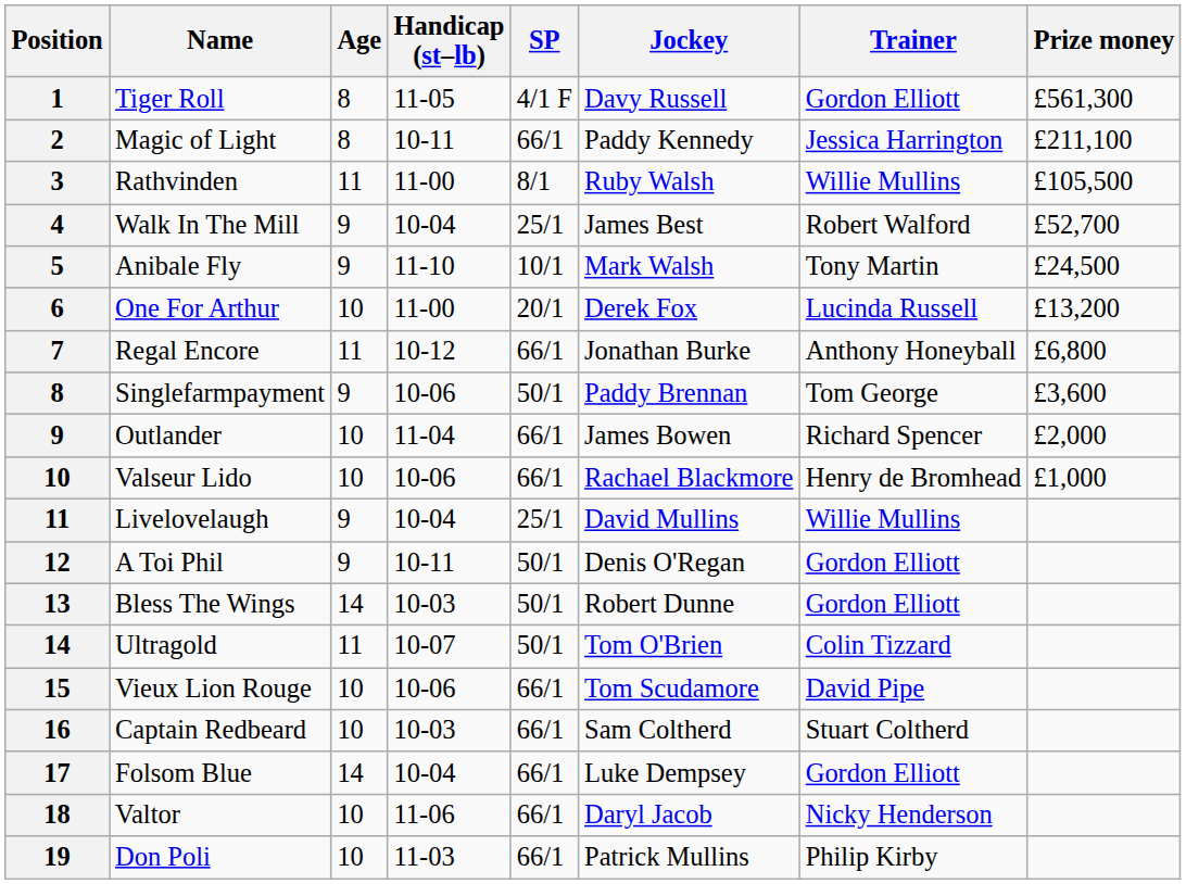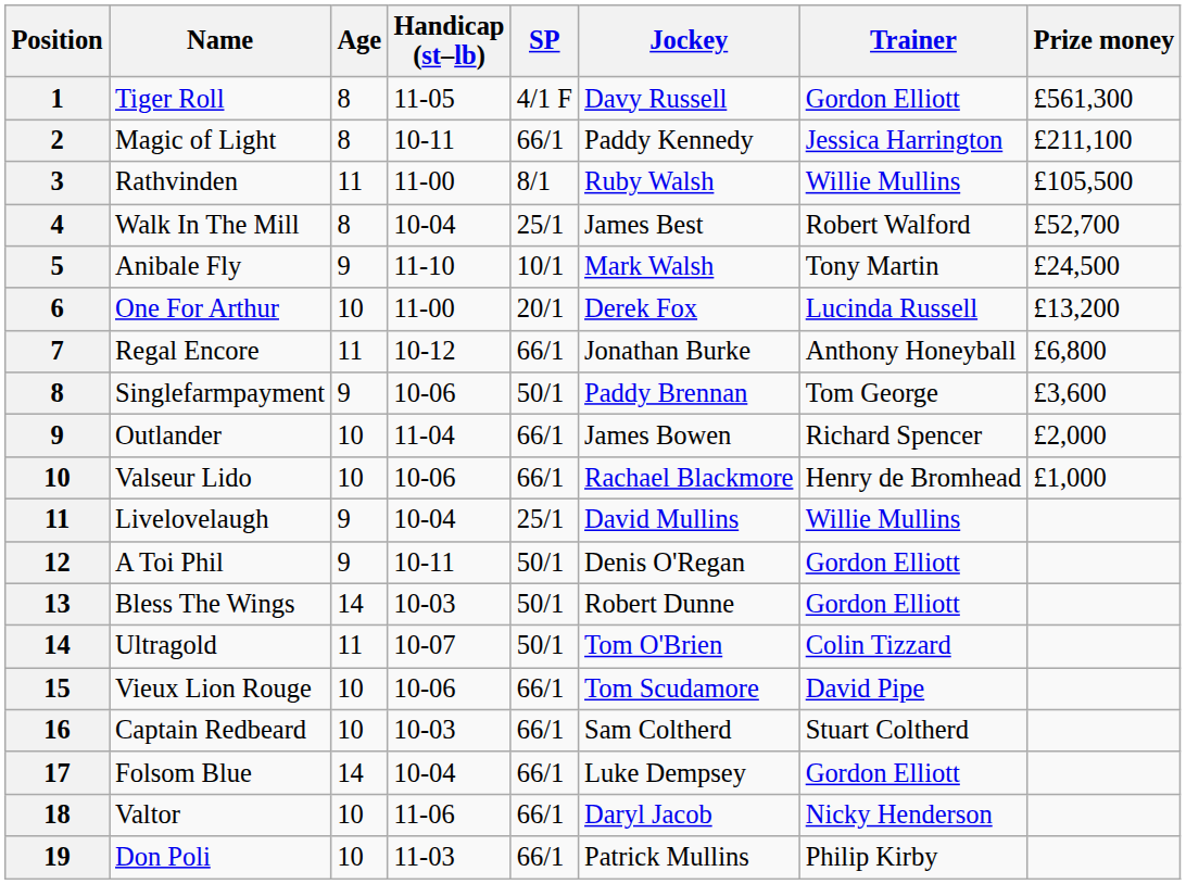 <table class="wikitable sortable">
 <tr>
 <th scope="col">Position</th>
 <th scope="col">Name</th>
 <th scope="col">Age</th>
 <th scope="col">Handicap<br>(<a href='#'>st</a>–<a href='#'>lb</a>)</th>
 <th scope="col"><a href='#'>SP</a></th>
 <th scope="col"><a href='#'>Jockey</a></th>
 <th scope="col"><a href='#'>Trainer</a></th>
 <th scope="col">Prize money</th>
 </tr>
 <tr>
 <th scope="row">1</th>
 <td><a href='#'>Tiger Roll</a></td>
 <td>8</td>
 <td>11-05</td>
 <td>4/1 F</td>
 <td><a href='#'>Davy Russell</a></td>
 <td><a href='#'>Gordon Elliott</a></td>
 <td>£561,300</td>
 </tr>
 <tr>
 <th scope="row">2</th>
 <td>Magic of Light</td>
 <td>8</td>
 <td>10-11</td>
 <td>66/1</td>
 <td>Paddy Kennedy</td>
 <td><a href='#'>Jessica Harrington</a></td>
 <td>£211,100</td>
 </tr>
 <tr>
 <th scope="row">3</th>
 <td>Rathvinden</td>
 <td>11</td>
 <td>11-00</td>
 <td>8/1</td>
 <td><a href='#'>Ruby Walsh</a></td>
 <td><a href='#'>Willie Mullins</a></td>
 <td>£105,500</td>
 </tr>
 <tr>
 <th scope="row">4</th>
 <td>Walk In The Mill</td>
-<td>9</td>
+<td>8</td>
 <td>10-04</td>
 <td>25/1</td>
 <td>James Best</td>
 <td>Robert Walford</td>
 <td>£52,700</td>
 </tr>
 <tr>
 <th scope="row">5</th>
 <td>Anibale Fly</td>
 <td>9</td>
 <td>11-10</td>
 <td>10/1</td>
 <td><a href='#'>Mark Walsh</a></td>
 <td>Tony Martin</td>
 <td>£24,500</td>
 </tr>
 <tr>
 <th scope="row">6</th>
 <td><a href='#'>One For Arthur</a></td>
 <td>10</td>
 <td>11-00</td>
 <td>20/1</td>
 <td><a href='#'>Derek Fox</a></td>
 <td><a href='#'>Lucinda Russell</a></td>
 <td>£13,200</td>
 </tr>
 <tr>
 <th scope="row">7</th>
 <td>Regal Encore</td>
 <td>11</td>
 <td>10-12</td>
 <td>66/1</td>
 <td>Jonathan Burke</td>
 <td>Anthony Honeyball</td>
 <td>£6,800</td>
 </tr>
 <tr>
 <th scope="row">8</th>
 <td>Singlefarmpayment</td>
 <td>9</td>
 <td>10-06</td>
 <td>50/1</td>
 <td><a href='#'>Paddy Brennan</a></td>
 <td>Tom George</td>
 <td>£3,600</td>
 </tr>
 <tr>
 <th scope="row">9</th>
 <td>Outlander</td>
 <td>10</td>
 <td>11-04</td>
 <td>66/1</td>
 <td>James Bowen</td>
 <td>Richard Spencer</td>
 <td>£2,000</td>
 </tr>
 <tr>
 <th scope="row">10</th>
 <td>Valseur Lido</td>
 <td>10</td>
 <td>10-06</td>
 <td>66/1</td>
 <td><a href='#'>Rachael Blackmore</a></td>
 <td>Henry de Bromhead</td>
 <td>£1,000</td>
 </tr>
 <tr>
 <th scope="row">11</th>
 <td>Livelovelaugh</td>
 <td>9</td>
 <td>10-04</td>
 <td>25/1</td>
 <td><a href='#'>David Mullins</a></td>
 <td><a href='#'>Willie Mullins</a></td>
 <td></td>
 </tr>
 <tr>
 <th scope="row">12</th>
 <td>A Toi Phil</td>
 <td>9</td>
 <td>10-11</td>
 <td>50/1</td>
 <td>Denis O'Regan</td>
 <td><a href='#'>Gordon Elliott</a></td>
 <td></td>
 </tr>
 <tr>
 <th scope="row">13</th>
 <td>Bless The Wings</td>
 <td>14</td>
 <td>10-03</td>
 <td>50/1</td>
 <td>Robert Dunne</td>
 <td><a href='#'>Gordon Elliott</a></td>
 <td></td>
 </tr>
 <tr>
 <th scope="row">14</th>
 <td>Ultragold</td>
 <td>11</td>
 <td>10-07</td>
 <td>50/1</td>
 <td><a href='#'>Tom O'Brien</a></td>
 <td><a href='#'>Colin Tizzard</a></td>
 <td></td>
 </tr>
 <tr>
 <th scope="row">15</th>
 <td>Vieux Lion Rouge</td>
 <td>10</td>
 <td>10-06</td>
 <td>66/1</td>
 <td><a href='#'>Tom Scudamore</a></td>
 <td><a href='#'>David Pipe</a></td>
 <td></td>
 </tr>
 <tr>
 <th scope="row">16</th>
 <td>Captain Redbeard</td>
 <td>10</td>
 <td>10-03</td>
 <td>66/1</td>
 <td>Sam Coltherd</td>
 <td>Stuart Coltherd</td>
 <td></td>
 </tr>
 <tr>
 <th scope="row">17</th>
 <td>Folsom Blue</td>
 <td>14</td>
 <td>10-04</td>
 <td>66/1</td>
 <td>Luke Dempsey</td>
 <td><a href='#'>Gordon Elliott</a></td>
 <td></td>
 </tr>
 <tr>
 <th scope="row">18</th>
 <td>Valtor</td>
 <td>10</td>
 <td>11-06</td>
 <td>66/1</td>
 <td><a href='#'>Daryl Jacob</a></td>
 <td><a href='#'>Nicky Henderson</a></td>
 <td></td>
 </tr>
 <tr>
 <th scope="row">19</th>
 <td><a href='#'>Don Poli</a></td>
 <td>10</td>
 <td>11-03</td>
 <td>66/1</td>
 <td>Patrick Mullins</td>
 <td>Philip Kirby</td>
 <td></td>
 </tr>
 <tr>
 </tr>
 </table>
